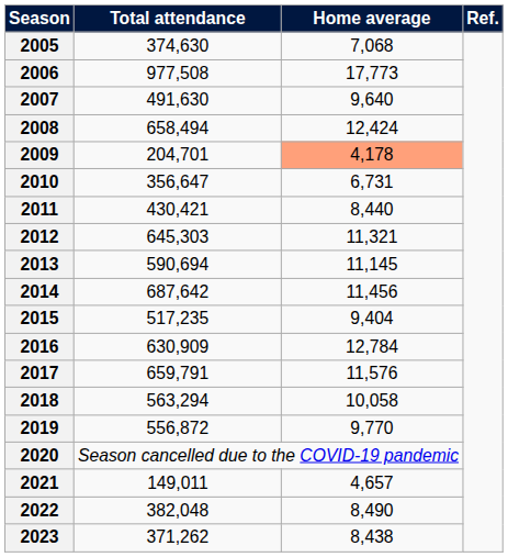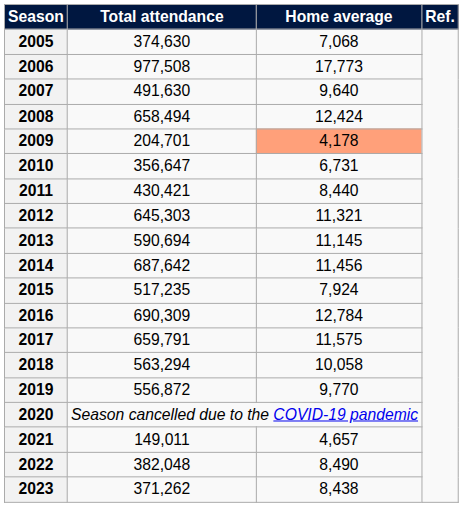 <table class="wikitable" style="text-align:center">
 <tr>
 <th style="background-color:#001740; color:#FFFFFF;">Season</th>
 <th style="background-color:#001740; color:#FFFFFF;">Total attendance</th>
 <th style="background-color:#001740; color:#FFFFFF;">Home average</th>
 <th style="background-color:#001740; color:#FFFFFF;">Ref.</th>
 </tr>
 <tr>
 <th>2005</th>
 <td>374,630</td>
 <td>7,068</td>
 <td rowspan=19></td>
 </tr>
 <tr>
 <th>2006</th>
 <td>977,508</td>
 <td>17,773</td>
 </tr>
 <tr>
 <th>2007</th>
 <td>491,630</td>
 <td>9,640</td>
 </tr>
 <tr>
 <th>2008</th>
 <td>658,494</td>
 <td>12,424</td>
 </tr>
 <tr>
 <th>2009</th>
 <td>204,701</td>
 <td style="background: lightsalmon;">4,178</td>
 </tr>
 <tr>
 <th>2010</th>
 <td>356,647</td>
 <td>6,731</td>
 </tr>
 <tr>
 <th>2011</th>
 <td>430,421</td>
 <td>8,440</td>
 </tr>
 <tr>
 <th>2012</th>
 <td>645,303</td>
 <td>11,321</td>
 </tr>
 <tr>
 <th>2013</th>
 <td>590,694</td>
 <td>11,145</td>
 </tr>
 <tr>
 <th>2014</th>
 <td>687,642</td>
 <td>11,456</td>
 </tr>
 <tr>
 <th>2015</th>
 <td>517,235</td>
-<td>9,404</td>
+<td>7,924</td>
 </tr>
 <tr>
 <th>2016</th>
-<td>630,909</td>
+<td>690,309</td>
 <td>12,784</td>
 </tr>
 <tr>
 <th>2017</th>
 <td>659,791</td>
-<td>11,576</td>
+<td>11,575</td>
 </tr>
 <tr>
 <th>2018</th>
 <td>563,294</td>
 <td>10,058</td>
 </tr>
 <tr>
 <th>2019</th>
 <td>556,872</td>
 <td>9,770</td>
 </tr>
 <tr>
 <th>2020</th>
 <td colspan=2><em>Season cancelled due to the <a href='#'>COVID-19 pandemic</a></em></td>
 </tr>
 <tr>
 <th>2021</th>
 <td>149,011</td>
 <td>4,657</td>
 </tr>
 <tr>
 <th>2022</th>
 <td>382,048</td>
 <td>8,490</td>
 </tr>
 <tr>
 <th>2023</th>
 <td>371,262</td>
 <td>8,438</td>
 </tr>
 </table>
